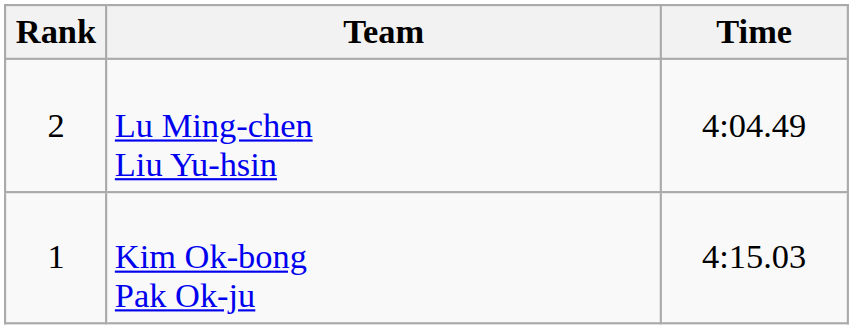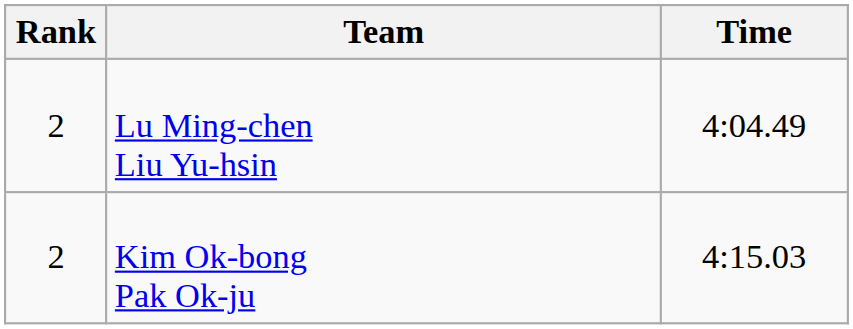 <table class=wikitable style="text-align:center">
 <tr>
 <th width=40>Rank</th>
 <th width=250>Team</th>
 <th width=80>Time</th>
 </tr>
 <tr>
 <td>2</td>
 <td align=left><br><a href='#'>Lu Ming-chen</a><br><a href='#'>Liu Yu-hsin</a></td>
 <td>4:04.49</td>
 </tr>
 <tr>
-<td>1</td>
+<td>2</td>
 <td align=left><br><a href='#'>Kim Ok-bong</a><br><a href='#'>Pak Ok-ju</a></td>
 <td>4:15.03</td>
 </tr>
 </table>
